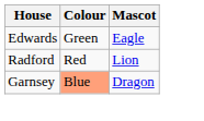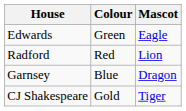 <table class="wikitable">
 <tr>
 <th>House</th>
 <th>Colour</th>
 <th>Mascot</th>
 </tr>
 <tr>
 <td>Edwards</td>
 <td>Green</td>
 <td><a href='#'>Eagle</a></td>
 </tr>
 <tr>
 <td>Radford</td>
 <td>Red</td>
 <td><a href='#'>Lion</a></td>
 </tr>
 <tr>
 <td>Garnsey</td>
-<td style="background: lightsalmon;">Blue</td>
+<td>Blue</td>
 <td><a href='#'>Dragon</a></td>
 </tr>
+<tr>
+<td>CJ Shakespeare</td>
+<td>Gold</td>
+<td><a href='#'>Tiger</a></td>
+</tr>
 </table>
